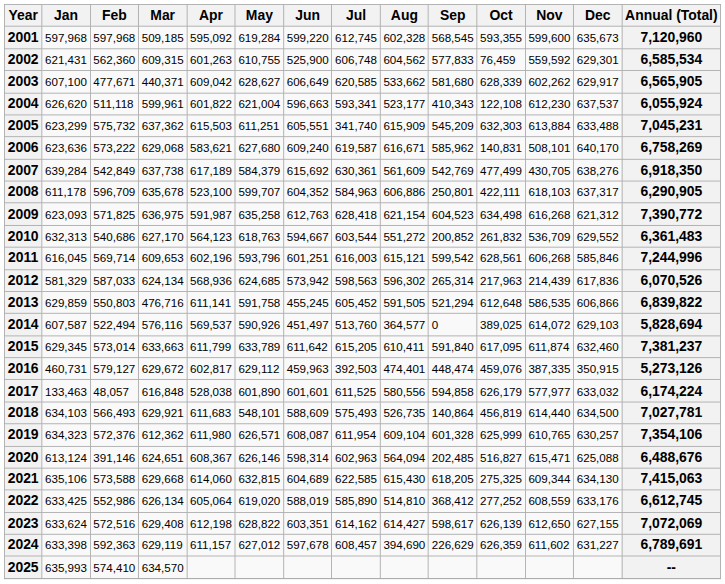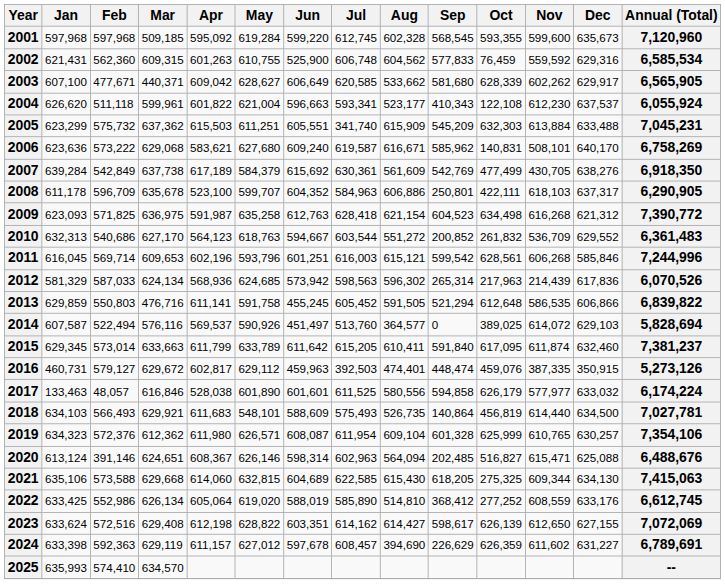 <table class="wikitable">
 <tr>
 <th>Year</th>
 <th>Jan</th>
 <th>Feb</th>
 <th>Mar</th>
 <th>Apr</th>
 <th>May</th>
 <th>Jun</th>
 <th>Jul</th>
 <th>Aug</th>
 <th>Sep</th>
 <th>Oct</th>
 <th>Nov</th>
 <th>Dec</th>
 <th>Annual (Total)</th>
 </tr>
 <tr>
 <th>2001</th>
 <td><small>597,968</small></td>
 <td><small>597,968</small></td>
 <td><small>509,185</small></td>
 <td><small>595,092</small></td>
 <td><small>619,284</small></td>
 <td><small>599,220</small></td>
 <td><small>612,745</small></td>
 <td><small>602,328</small></td>
 <td><small>568,545</small></td>
 <td><small>593,355</small></td>
 <td><small>599,600</small></td>
 <td><small>635,673</small></td>
 <th>7,120,960</th>
 </tr>
 <tr>
 <th>2002</th>
 <td><small>621,431</small></td>
 <td><small>562,360</small></td>
 <td><small>609,315</small></td>
 <td><small>601,263</small></td>
 <td><small>610,755</small></td>
 <td><small>525,900</small></td>
 <td><small>606,748</small></td>
 <td><small>604,562</small></td>
 <td><small>577,833</small></td>
 <td><small>76,459</small></td>
 <td><small>559,592</small></td>
-<td><small>629,301</small></td>
+<td><small>629,316</small></td>
 <th>6,585,534</th>
 </tr>
 <tr>
 <th>2003</th>
 <td><small>607,100</small></td>
 <td><small>477,671</small></td>
 <td><small>440,371</small></td>
 <td><small>609,042</small></td>
 <td><small>628,627</small></td>
 <td><small>606,649</small></td>
 <td><small>620,585</small></td>
 <td><small>533,662</small></td>
 <td><small>581,680</small></td>
 <td><small>628,339</small></td>
 <td><small>602,262</small></td>
 <td><small>629,917</small></td>
 <th>6,565,905</th>
 </tr>
 <tr>
 <th>2004</th>
 <td><small>626,620</small></td>
 <td><small>511,118</small></td>
 <td><small>599,961</small></td>
 <td><small>601,822</small></td>
 <td><small>621,004</small></td>
 <td><small>596,663</small></td>
 <td><small>593,341</small></td>
 <td><small>523,177</small></td>
 <td><small>410,343</small></td>
 <td><small>122,108</small></td>
 <td><small>612,230</small></td>
 <td><small>637,537</small></td>
 <th>6,055,924</th>
 </tr>
 <tr>
 <th>2005</th>
 <td><small>623,299</small></td>
 <td><small>575,732</small></td>
 <td><small>637,362</small></td>
 <td><small>615,503</small></td>
 <td><small>611,251</small></td>
 <td><small>605,551</small></td>
 <td><small>341,740</small></td>
 <td><small>615,909</small></td>
 <td><small>545,209</small></td>
 <td><small>632,303</small></td>
 <td><small>613,884</small></td>
 <td><small>633,488</small></td>
 <th>7,045,231</th>
 </tr>
 <tr>
 <th>2006</th>
 <td><small>623,636</small></td>
 <td><small>573,222</small></td>
 <td><small>629,068</small></td>
 <td><small>583,621</small></td>
 <td><small>627,680</small></td>
 <td><small>609,240</small></td>
 <td><small>619,587</small></td>
 <td><small>616,671</small></td>
 <td><small>585,962</small></td>
 <td><small>140,831</small></td>
 <td><small>508,101</small></td>
 <td><small>640,170</small></td>
 <th>6,758,269</th>
 </tr>
 <tr>
 <th>2007</th>
 <td><small>639,284</small></td>
 <td><small>542,849</small></td>
 <td><small>637,738</small></td>
 <td><small>617,189</small></td>
 <td><small>584,379</small></td>
 <td><small>615,692</small></td>
 <td><small>630,361</small></td>
 <td><small>561,609</small></td>
 <td><small>542,769</small></td>
 <td><small>477,499</small></td>
 <td><small>430,705</small></td>
 <td><small>638,276</small></td>
 <th>6,918,350</th>
 </tr>
 <tr>
 <th>2008</th>
 <td><small>611,178</small></td>
 <td><small>596,709</small></td>
 <td><small>635,678</small></td>
 <td><small>523,100</small></td>
 <td><small>599,707</small></td>
 <td><small>604,352</small></td>
 <td><small>584,963</small></td>
 <td><small>606,886</small></td>
 <td><small>250,801</small></td>
 <td><small>422,111</small></td>
 <td><small>618,103</small></td>
 <td><small>637,317</small></td>
 <th>6,290,905</th>
 </tr>
 <tr>
 <th>2009</th>
 <td><small>623,093</small></td>
 <td><small>571,825</small></td>
 <td><small>636,975</small></td>
 <td><small>591,987</small></td>
 <td><small>635,258</small></td>
 <td><small>612,763</small></td>
 <td><small>628,418</small></td>
 <td><small>621,154</small></td>
 <td><small>604,523</small></td>
 <td><small>634,498</small></td>
 <td><small>616,268</small></td>
 <td><small>621,312</small></td>
 <th>7,390,772</th>
 </tr>
 <tr>
 <th>2010</th>
 <td><small>632,313</small></td>
 <td><small>540,686</small></td>
 <td><small>627,170</small></td>
 <td><small>564,123</small></td>
 <td><small>618,763</small></td>
 <td><small>594,667</small></td>
 <td><small>603,544</small></td>
 <td><small>551,272</small></td>
 <td><small>200,852</small></td>
 <td><small>261,832</small></td>
 <td><small>536,709</small></td>
 <td><small>629,552</small></td>
 <th>6,361,483</th>
 </tr>
 <tr>
 <th>2011</th>
 <td><small>616,045</small></td>
 <td><small>569,714</small></td>
 <td><small>609,653</small></td>
 <td><small>602,196</small></td>
 <td><small>593,796</small></td>
 <td><small>601,251</small></td>
 <td><small>616,003</small></td>
 <td><small>615,121</small></td>
 <td><small>599,542</small></td>
 <td><small>628,561</small></td>
 <td><small>606,268</small></td>
 <td><small>585,846</small></td>
 <th>7,244,996</th>
 </tr>
 <tr>
 <th>2012</th>
 <td><small>581,329</small></td>
 <td><small>587,033</small></td>
 <td><small>624,134</small></td>
 <td><small>568,936</small></td>
 <td><small>624,685</small></td>
 <td><small>573,942</small></td>
 <td><small>598,563</small></td>
 <td><small>596,302</small></td>
 <td><small>265,314</small></td>
 <td><small>217,963</small></td>
 <td><small>214,439</small></td>
 <td><small>617,836</small></td>
 <th>6,070,526</th>
 </tr>
 <tr>
 <th>2013</th>
 <td><small>629,859</small></td>
 <td><small>550,803</small></td>
 <td><small>476,716</small></td>
 <td><small>611,141</small></td>
 <td><small>591,758</small></td>
 <td><small>455,245</small></td>
 <td><small>605,452</small></td>
 <td><small>591,505</small></td>
 <td><small>521,294</small></td>
 <td><small>612,648</small></td>
 <td><small>586,535</small></td>
 <td><small>606,866</small></td>
 <th>6,839,822</th>
 </tr>
 <tr>
 <th>2014</th>
 <td><small>607,587</small></td>
 <td><small>522,494</small></td>
 <td><small>576,116</small></td>
 <td><small>569,537</small></td>
 <td><small>590,926</small></td>
 <td><small>451,497</small></td>
 <td><small>513,760</small></td>
 <td><small>364,577</small></td>
 <td><small>0</small></td>
 <td><small>389,025</small></td>
 <td><small>614,072</small></td>
 <td><small>629,103</small></td>
 <th>5,828,694</th>
 </tr>
 <tr>
 <th>2015</th>
 <td><small>629,345</small></td>
 <td><small>573,014</small></td>
 <td><small>633,663</small></td>
 <td><small>611,799</small></td>
 <td><small>633,789</small></td>
 <td><small>611,642</small></td>
 <td><small>615,205</small></td>
 <td><small>610,411</small></td>
 <td><small>591,840</small></td>
 <td><small>617,095</small></td>
 <td><small>611,874</small></td>
 <td><small>632,460</small></td>
 <th>7,381,237</th>
 </tr>
 <tr>
 <th>2016</th>
 <td><small>460,731</small></td>
 <td><small>579,127</small></td>
 <td><small>629,672</small></td>
 <td><small>602,817</small></td>
 <td><small>629,112</small></td>
 <td><small>459,963</small></td>
 <td><small>392,503</small></td>
 <td><small>474,401</small></td>
 <td><small>448,474</small></td>
 <td><small>459,076</small></td>
 <td><small>387,335</small></td>
 <td><small>350,915</small></td>
 <th>5,273,126</th>
 </tr>
 <tr>
 <th>2017</th>
 <td><small>133,463</small></td>
 <td><small>48,057</small></td>
-<td><small>616,848</small></td>
+<td><small>616,846</small></td>
 <td><small>528,038</small></td>
 <td><small>601,890</small></td>
 <td><small>601,601</small></td>
 <td><small>611,525</small></td>
 <td><small>580,556</small></td>
 <td><small>594,858</small></td>
 <td><small>626,179</small></td>
 <td><small>577,977</small></td>
 <td><small>633,032</small></td>
 <th>6,174,224</th>
 </tr>
 <tr>
 <th>2018</th>
 <td><small>634,103</small></td>
 <td><small>566,493</small></td>
 <td><small>629,921</small></td>
 <td><small>611,683</small></td>
 <td><small>548,101</small></td>
 <td><small>588,609</small></td>
 <td><small>575,493</small></td>
 <td><small>526,735</small></td>
 <td><small>140,864</small></td>
 <td><small>456,819</small></td>
 <td><small>614,440</small></td>
 <td><small>634,500</small></td>
 <th>7,027,781</th>
 </tr>
 <tr>
 <th>2019</th>
 <td><small>634,323</small></td>
 <td><small>572,376</small></td>
 <td><small>612,362</small></td>
 <td><small>611,980</small></td>
 <td><small>626,571</small></td>
 <td><small>608,087</small></td>
 <td><small>611,954</small></td>
 <td><small>609,104</small></td>
 <td><small>601,328</small></td>
 <td><small>625,999</small></td>
 <td><small>610,765</small></td>
 <td><small>630,257</small></td>
 <th>7,354,106</th>
 </tr>
 <tr>
 <th>2020</th>
 <td><small>613,124</small></td>
 <td><small>391,146</small></td>
 <td><small>624,651</small></td>
 <td><small>608,367</small></td>
 <td><small>626,146</small></td>
 <td><small>598,314</small></td>
 <td><small>602,963</small></td>
 <td><small>564,094</small></td>
 <td><small>202,485</small></td>
 <td><small>516,827</small></td>
 <td><small>615,471</small></td>
 <td><small>625,088</small></td>
 <th>6,488,676</th>
 </tr>
 <tr>
 <th>2021</th>
 <td><small>635,106</small></td>
 <td><small>573,588</small></td>
 <td><small>629,668</small></td>
 <td><small>614,060</small></td>
 <td><small>632,815</small></td>
 <td><small>604,689</small></td>
 <td><small>622,585</small></td>
 <td><small>615,430</small></td>
 <td><small>618,205</small></td>
 <td><small>275,325</small></td>
 <td><small>609,344</small></td>
 <td><small>634,130</small></td>
 <th>7,415,063</th>
 </tr>
 <tr>
 <th>2022</th>
 <td><small>633,425</small></td>
 <td><small>552,986</small></td>
 <td><small>626,134</small></td>
 <td><small>605,064</small></td>
 <td><small>619,020</small></td>
 <td><small>588,019</small></td>
 <td><small>585,890</small></td>
 <td><small>514,810</small></td>
 <td><small>368,412</small></td>
 <td><small>277,252</small></td>
 <td><small>608,559</small></td>
 <td><small>633,176</small></td>
 <th>6,612,745</th>
 </tr>
 <tr>
 <th>2023</th>
 <td><small>633,624</small></td>
 <td><small>572,516</small></td>
 <td><small>629,408</small></td>
 <td><small>612,198</small></td>
 <td><small>628,822</small></td>
 <td><small>603,351</small></td>
 <td><small>614,162</small></td>
 <td><small>614,427</small></td>
 <td><small>598,617</small></td>
 <td><small>626,139</small></td>
 <td><small>612,650</small></td>
 <td><small>627,155</small></td>
 <th>7,072,069</th>
 </tr>
 <tr>
 <th>2024</th>
 <td><small>633,398</small></td>
 <td><small>592,363</small></td>
 <td><small>629,119</small></td>
 <td><small>611,157</small></td>
 <td><small>627,012</small></td>
 <td><small>597,678</small></td>
 <td><small>608,457</small></td>
 <td><small>394,690</small></td>
 <td><small>226,629</small></td>
 <td><small>626,359</small></td>
 <td><small>611,602</small></td>
 <td><small>631,227</small></td>
 <th>6,789,691</th>
 </tr>
 <tr>
 <th>2025</th>
 <td><small>635,993</small></td>
 <td><small>574,410</small></td>
 <td><small>634,570</small></td>
 <td><small></small></td>
 <td><small></small></td>
 <td><small></small></td>
 <td><small></small></td>
 <td><small></small></td>
 <td><small></small></td>
 <td><small></small></td>
 <td><small></small></td>
 <td><small></small></td>
 <th>--</th>
 </tr>
 <tr>
 </tr>
 </table>
